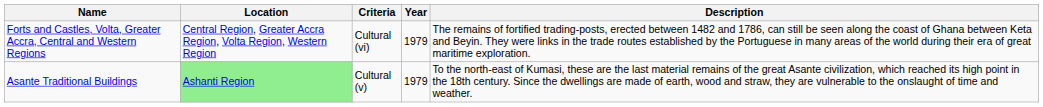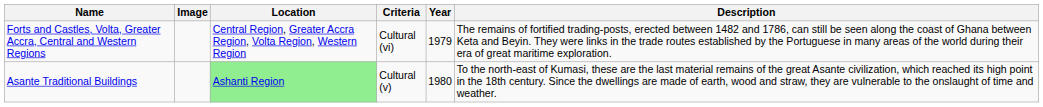 <table class="wikitable sortable">
 <tr>
 <th>Name</th>
+<th>Image</th>
 <th>Location</th>
 <th>Criteria</th>
 <th>Year</th>
 <th><strong>Description</strong></th>
 </tr>
 <tr>
 <td><a href='#'>Forts and Castles, Volta, Greater Accra, Central and Western Regions</a></td>
+<td></td>
 <td><a href='#'>Central Region</a>,  <a href='#'>Greater Accra Region</a>, <a href='#'>Volta Region</a>, <a href='#'>Western Region</a><br></td>
 <td>Cultural (vi)</td>
 <td>1979</td>
 <td>The remains of fortified trading-posts, erected between 1482 and 1786, can still be seen along the coast of Ghana between Keta and Beyin. They were links in the trade routes established by the Portuguese in many areas of the world during their era of great maritime exploration.</td>
 </tr>
 <tr>
 <td><a href='#'>Asante Traditional Buildings</a></td>
+<td></td>
 <td style="background: lightgreen;"><a href='#'>Ashanti Region</a><br></td>
 <td>Cultural (v)</td>
-<td>1979</td>
+<td>1980</td>
 <td>To the north-east of Kumasi, these are the last material remains of the great Asante civilization, which reached its high point in the 18th century. Since the dwellings are made of earth, wood and straw, they are vulnerable to the onslaught of time and weather.</td>
 </tr>
 </table>
